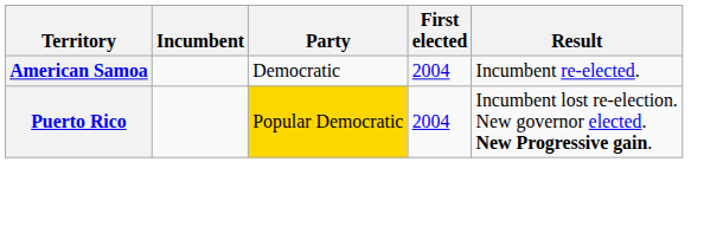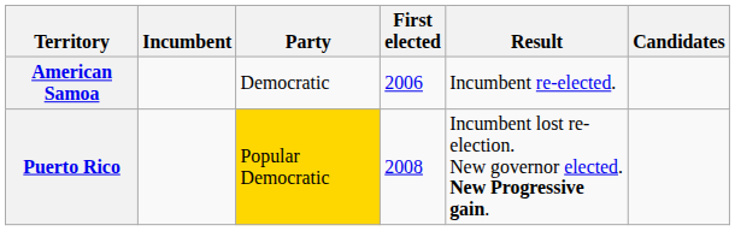 <table class="wikitable sortable">
 <tr valign=bottom>
 <th>Territory</th>
 <th>Incumbent</th>
 <th>Party</th>
 <th>First<br>elected</th>
 <th>Result</th>
+<th>Candidates</th>
 </tr>
 <tr>
 <th><a href='#'>American Samoa</a></th>
 <td></td>
 <td>Democratic</td>
-<td><a href='#'>2004</a></td>
+<td><a href='#'>2006</a></td>
 <td>Incumbent <a href='#'>re-elected</a>.</td>
+<td nowrap></td>
 </tr>
 <tr>
 <th><a href='#'>Puerto Rico</a></th>
 <td></td>
 <td style="background: gold;">Popular Democratic</td>
-<td><a href='#'>2004</a></td>
+<td><a href='#'>2008</a></td>
 <td>Incumbent lost re-election.<br>New governor <a href='#'>elected</a>.<br><strong>New Progressive gain</strong>.</td>
+<td nowrap></td>
 </tr>
 </table>
